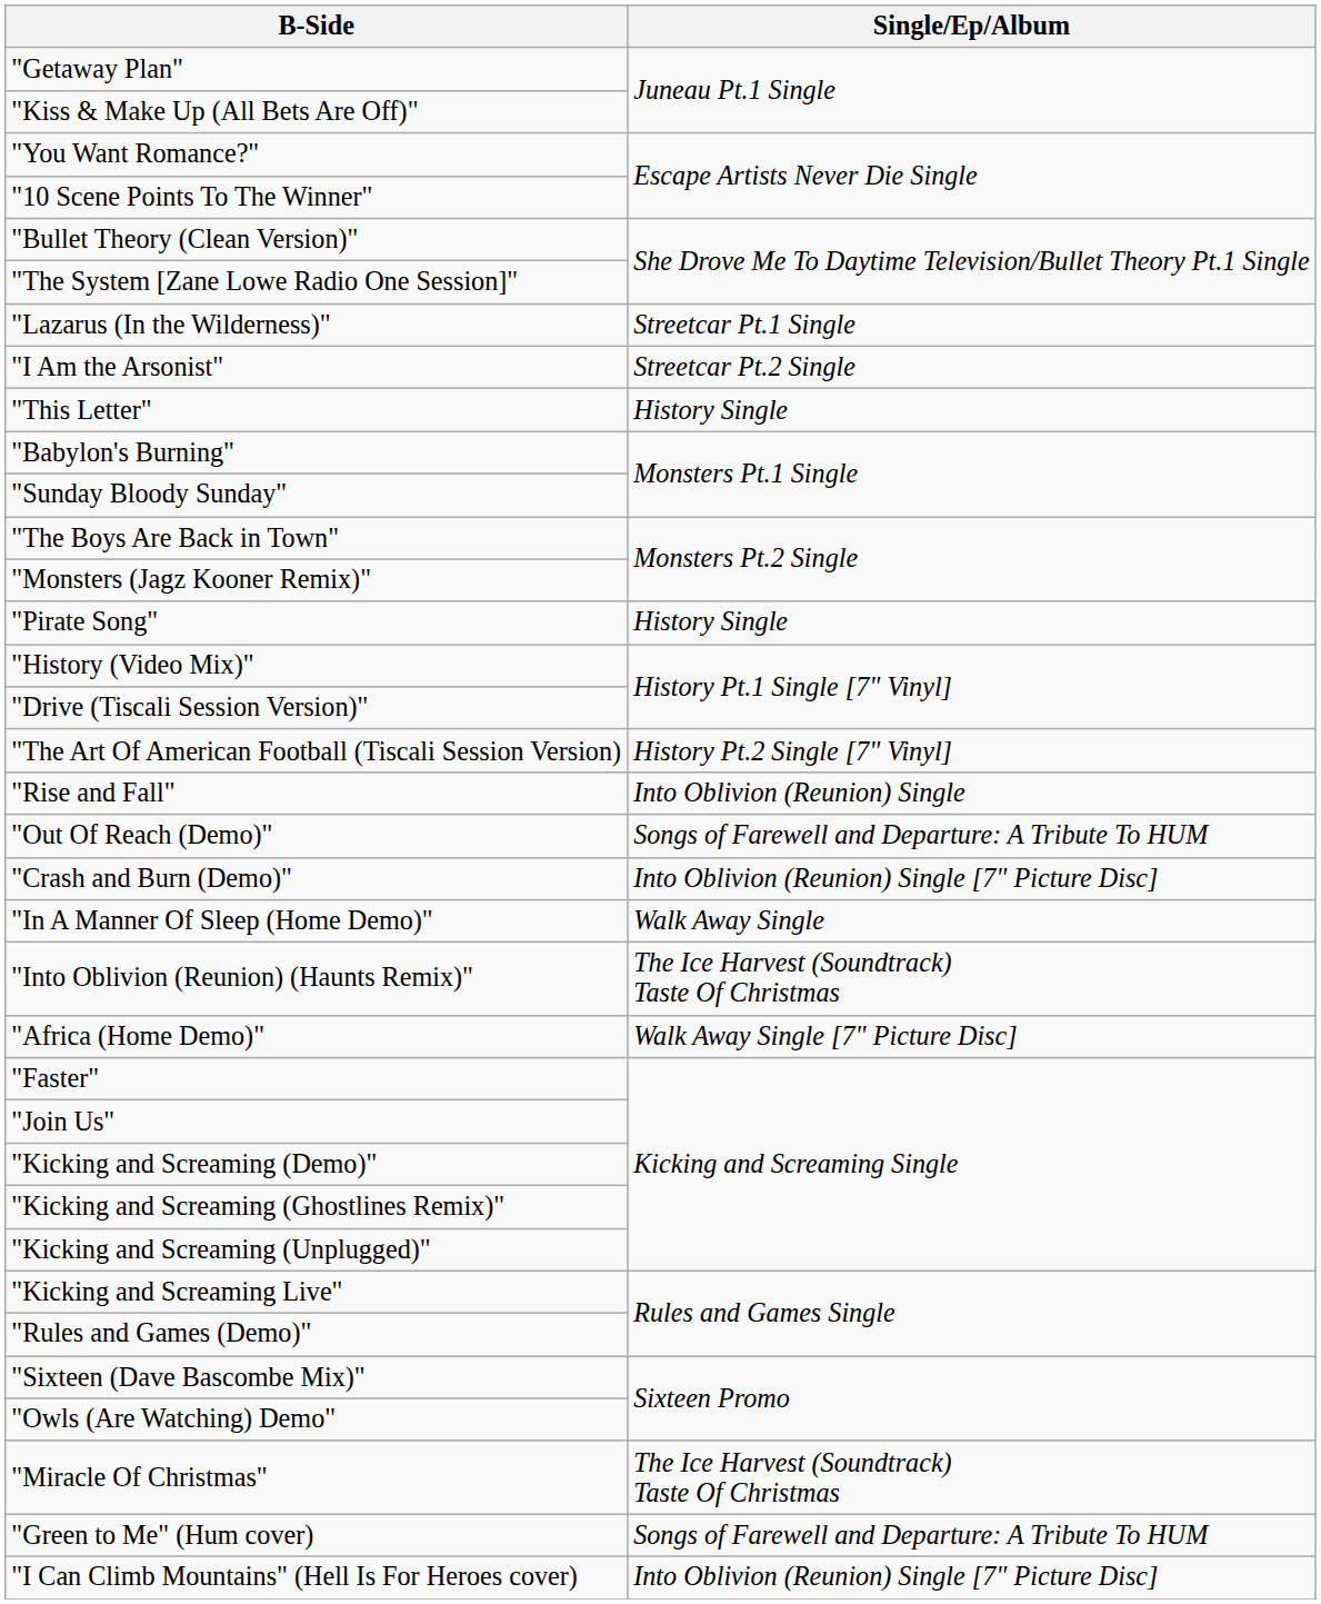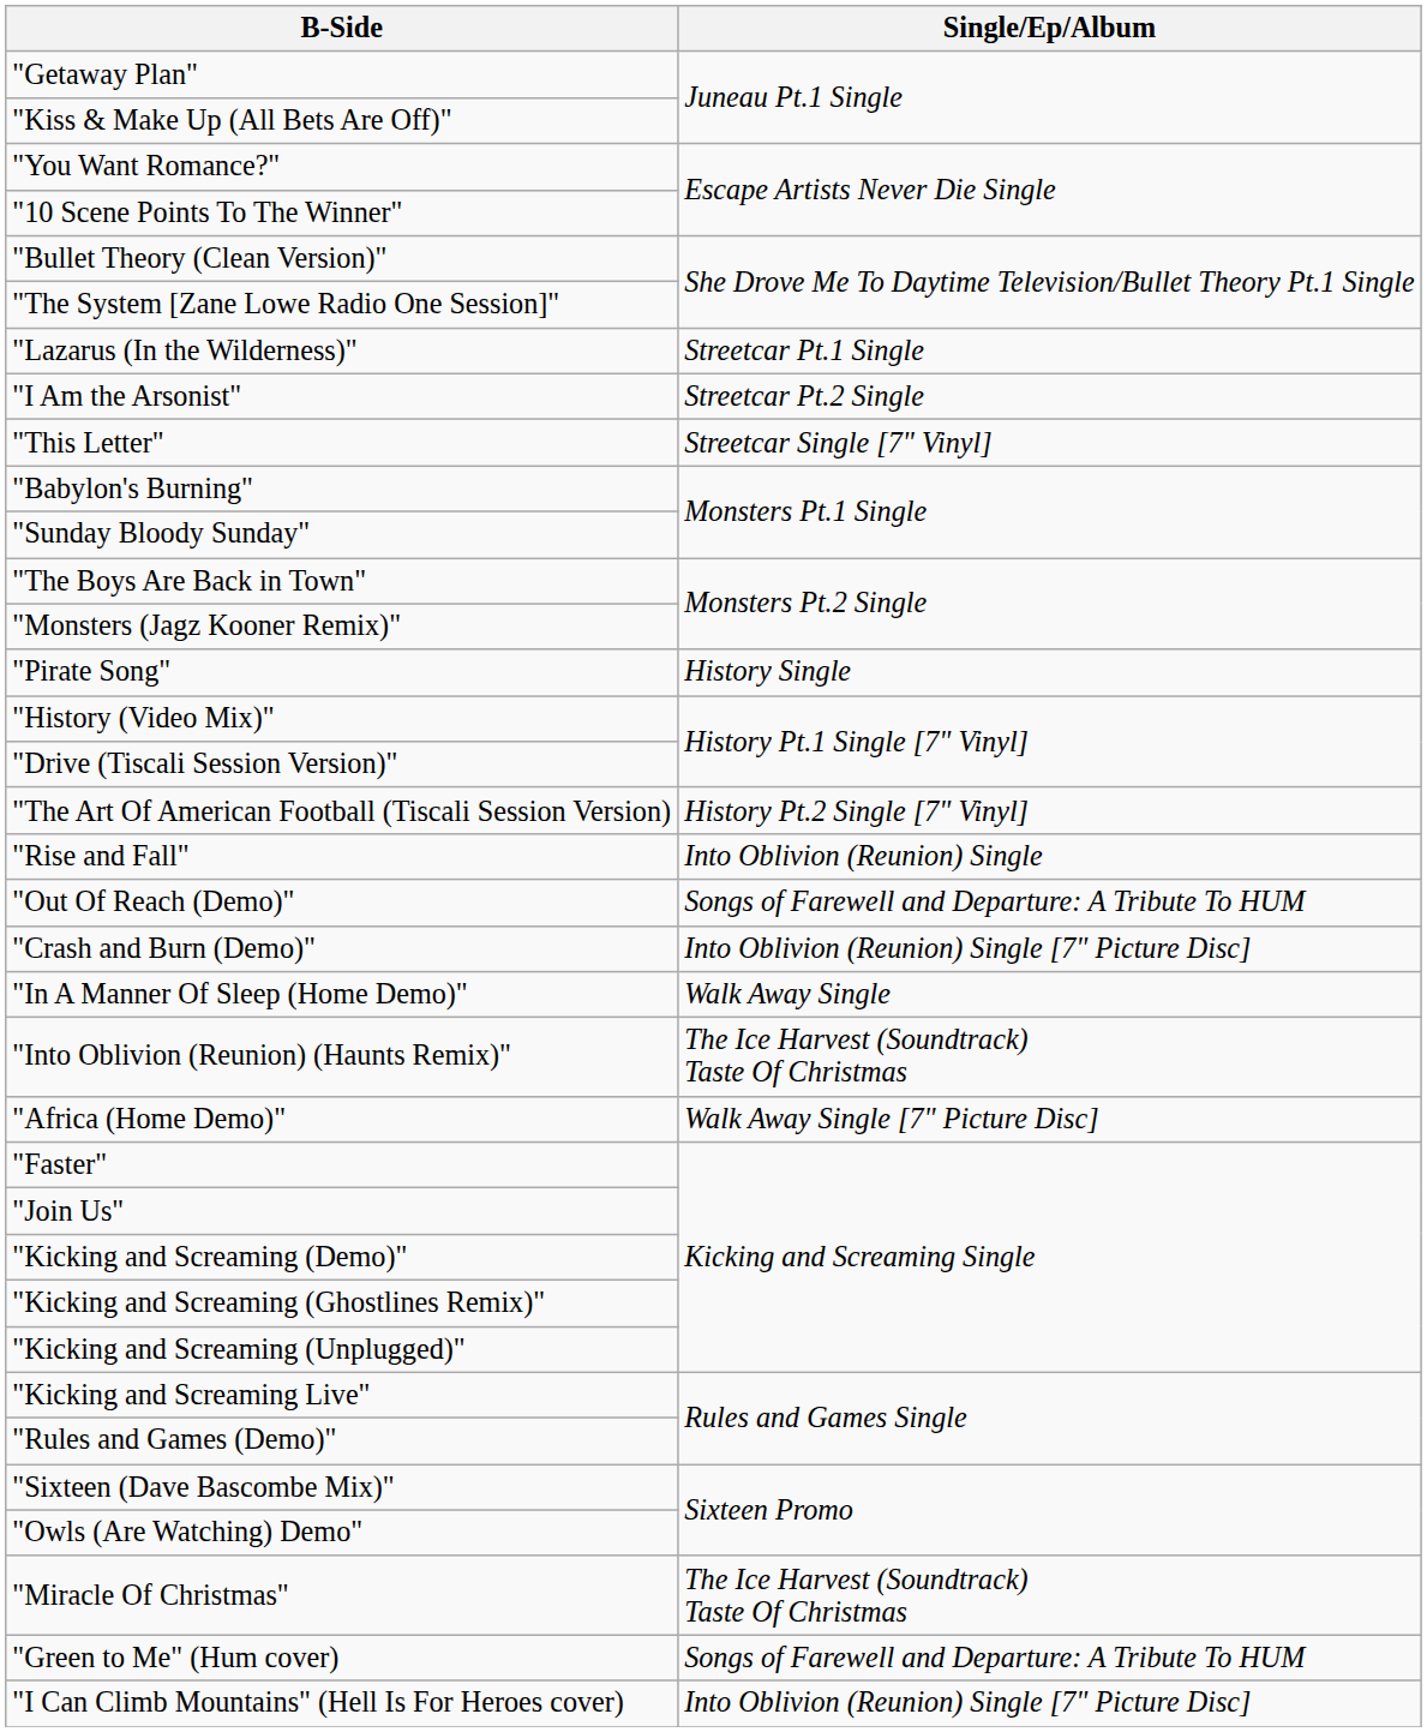 <table class="wikitable">
 <tr>
 <th>B-Side</th>
 <th>Single/Ep/Album</th>
 </tr>
 <tr>
 <td>"Getaway Plan"</td>
 <td rowspan="2"><em>Juneau Pt.1 Single</em></td>
 </tr>
 <tr>
 <td>"Kiss & Make Up (All Bets Are Off)"</td>
 </tr>
 <tr>
 <td>"You Want Romance?"</td>
 <td rowspan="2"><em>Escape Artists Never Die Single</em></td>
 </tr>
 <tr>
 <td>"10 Scene Points To The Winner"</td>
 </tr>
 <tr>
 <td>"Bullet Theory (Clean Version)"</td>
 <td rowspan="2"><em>She Drove Me To Daytime Television/Bullet Theory Pt.1 Single</em></td>
 </tr>
 <tr>
 <td>"The System [Zane Lowe Radio One Session]"</td>
 </tr>
 <tr>
 <td>"Lazarus (In the Wilderness)"</td>
 <td><em>Streetcar Pt.1 Single</em></td>
 </tr>
 <tr>
 <td>"I Am the Arsonist"</td>
 <td><em>Streetcar Pt.2 Single</em></td>
 </tr>
 <tr>
 <td>"This Letter"</td>
-<td><em>History Single</em></td>
+<td><em>Streetcar Single [7" Vinyl]</em></td>
 </tr>
 <tr>
 <td>"Babylon's Burning"</td>
 <td rowspan="2"><em>Monsters Pt.1 Single</em></td>
 </tr>
 <tr>
 <td>"Sunday Bloody Sunday"</td>
 </tr>
 <tr>
 <td>"The Boys Are Back in Town"</td>
 <td rowspan="2"><em>Monsters Pt.2 Single</em></td>
 </tr>
 <tr>
 <td>"Monsters (Jagz Kooner Remix)"</td>
 </tr>
 <tr>
 <td>"Pirate Song"</td>
 <td><em>History Single</em></td>
 </tr>
 <tr>
 <td>"History (Video Mix)"</td>
 <td rowspan="2"><em>History Pt.1 Single [7" Vinyl]</em></td>
 </tr>
 <tr>
 <td>"Drive (Tiscali Session Version)"</td>
 </tr>
 <tr>
 <td>"The Art Of American Football (Tiscali Session Version)</td>
 <td><em>History Pt.2 Single [7" Vinyl]</em></td>
 </tr>
 <tr>
 <td>"Rise and Fall"</td>
 <td><em>Into Oblivion (Reunion) Single</em></td>
 </tr>
 <tr>
 <td>"Out Of Reach (Demo)"</td>
 <td><em>Songs of Farewell and Departure: A Tribute To HUM</em></td>
 </tr>
 <tr>
 <td>"Crash and Burn (Demo)"</td>
 <td><em>Into Oblivion (Reunion) Single [7" Picture Disc]</em></td>
 </tr>
 <tr>
 <td>"In A Manner Of Sleep (Home Demo)"</td>
 <td><em>Walk Away Single</em></td>
 </tr>
 <tr>
 <td>"Into Oblivion (Reunion) (Haunts Remix)"</td>
 <td><em>The Ice Harvest (Soundtrack)</em><br><em>Taste Of Christmas</em></td>
 </tr>
 <tr>
 <td>"Africa (Home Demo)"</td>
 <td><em>Walk Away Single [7" Picture Disc]</em></td>
 </tr>
 <tr>
 <td>"Faster"</td>
 <td rowspan="5"><em>Kicking and Screaming Single</em></td>
 </tr>
 <tr>
 <td>"Join Us"</td>
 </tr>
 <tr>
 <td>"Kicking and Screaming (Demo)"</td>
 </tr>
 <tr>
 <td>"Kicking and Screaming (Ghostlines Remix)"</td>
 </tr>
 <tr>
 <td>"Kicking and Screaming (Unplugged)"</td>
 </tr>
 <tr>
 <td>"Kicking and Screaming Live"</td>
 <td rowspan="2"><em>Rules and Games Single</em></td>
 </tr>
 <tr>
 <td>"Rules and Games (Demo)"</td>
 </tr>
 <tr>
 <td>"Sixteen (Dave Bascombe Mix)"</td>
 <td rowspan="2"><em>Sixteen Promo</em></td>
 </tr>
 <tr>
 <td>"Owls (Are Watching) Demo"</td>
 </tr>
 <tr>
 <td>"Miracle Of Christmas"</td>
 <td><em>The Ice Harvest (Soundtrack)</em><br><em>Taste Of Christmas</em></td>
 </tr>
 <tr>
 <td>"Green to Me" (Hum cover)</td>
 <td><em>Songs of Farewell and Departure: A Tribute To HUM</em></td>
 </tr>
 <tr>
 <td>"I Can Climb Mountains" (Hell Is For Heroes cover)</td>
 <td><em>Into Oblivion (Reunion) Single [7" Picture Disc]</em></td>
 </tr>
 <tr>
 </tr>
 </table>
